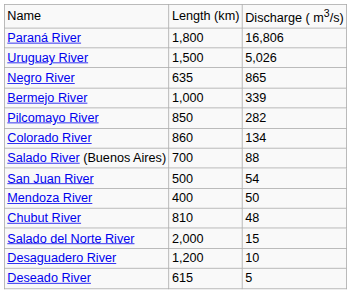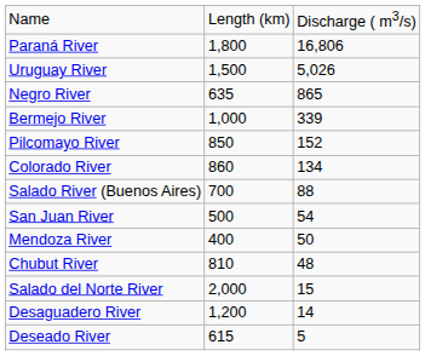 <table class="wikitable sortable">
 <tr>
 <td>Name</td>
 <td>Length (km)</td>
 <td>Discharge ( m<sup>3</sup>/s)</td>
 </tr>
 <tr>
 <td><a href='#'>Paraná River</a></td>
 <td>1,800</td>
 <td>16,806</td>
 </tr>
 <tr>
 <td><a href='#'>Uruguay River</a></td>
 <td>1,500</td>
 <td>5,026</td>
 </tr>
 <tr>
 <td><a href='#'>Negro River</a></td>
 <td>635</td>
 <td>865</td>
 </tr>
 <tr>
 <td><a href='#'>Bermejo River</a></td>
 <td>1,000</td>
 <td>339</td>
 </tr>
 <tr>
 <td><a href='#'>Pilcomayo River</a></td>
 <td>850</td>
-<td>282</td>
+<td>152</td>
 </tr>
 <tr>
 <td><a href='#'>Colorado River</a></td>
 <td>860</td>
 <td>134</td>
 </tr>
 <tr>
 <td><a href='#'>Salado River</a> (Buenos Aires)</td>
 <td>700</td>
 <td>88</td>
 </tr>
 <tr>
 <td><a href='#'>San Juan River</a></td>
 <td>500</td>
 <td>54</td>
 </tr>
 <tr>
 <td><a href='#'>Mendoza River</a></td>
 <td>400</td>
 <td>50</td>
 </tr>
 <tr>
 <td><a href='#'>Chubut River</a></td>
 <td>810</td>
 <td>48</td>
 </tr>
 <tr>
 <td><a href='#'>Salado del Norte River</a></td>
 <td>2,000</td>
 <td>15</td>
 </tr>
 <tr>
 <td><a href='#'>Desaguadero River</a></td>
 <td>1,200</td>
-<td>10</td>
+<td>14</td>
 </tr>
 <tr>
 <td><a href='#'>Deseado River</a></td>
 <td>615</td>
 <td>5</td>
 </tr>
 </table>
